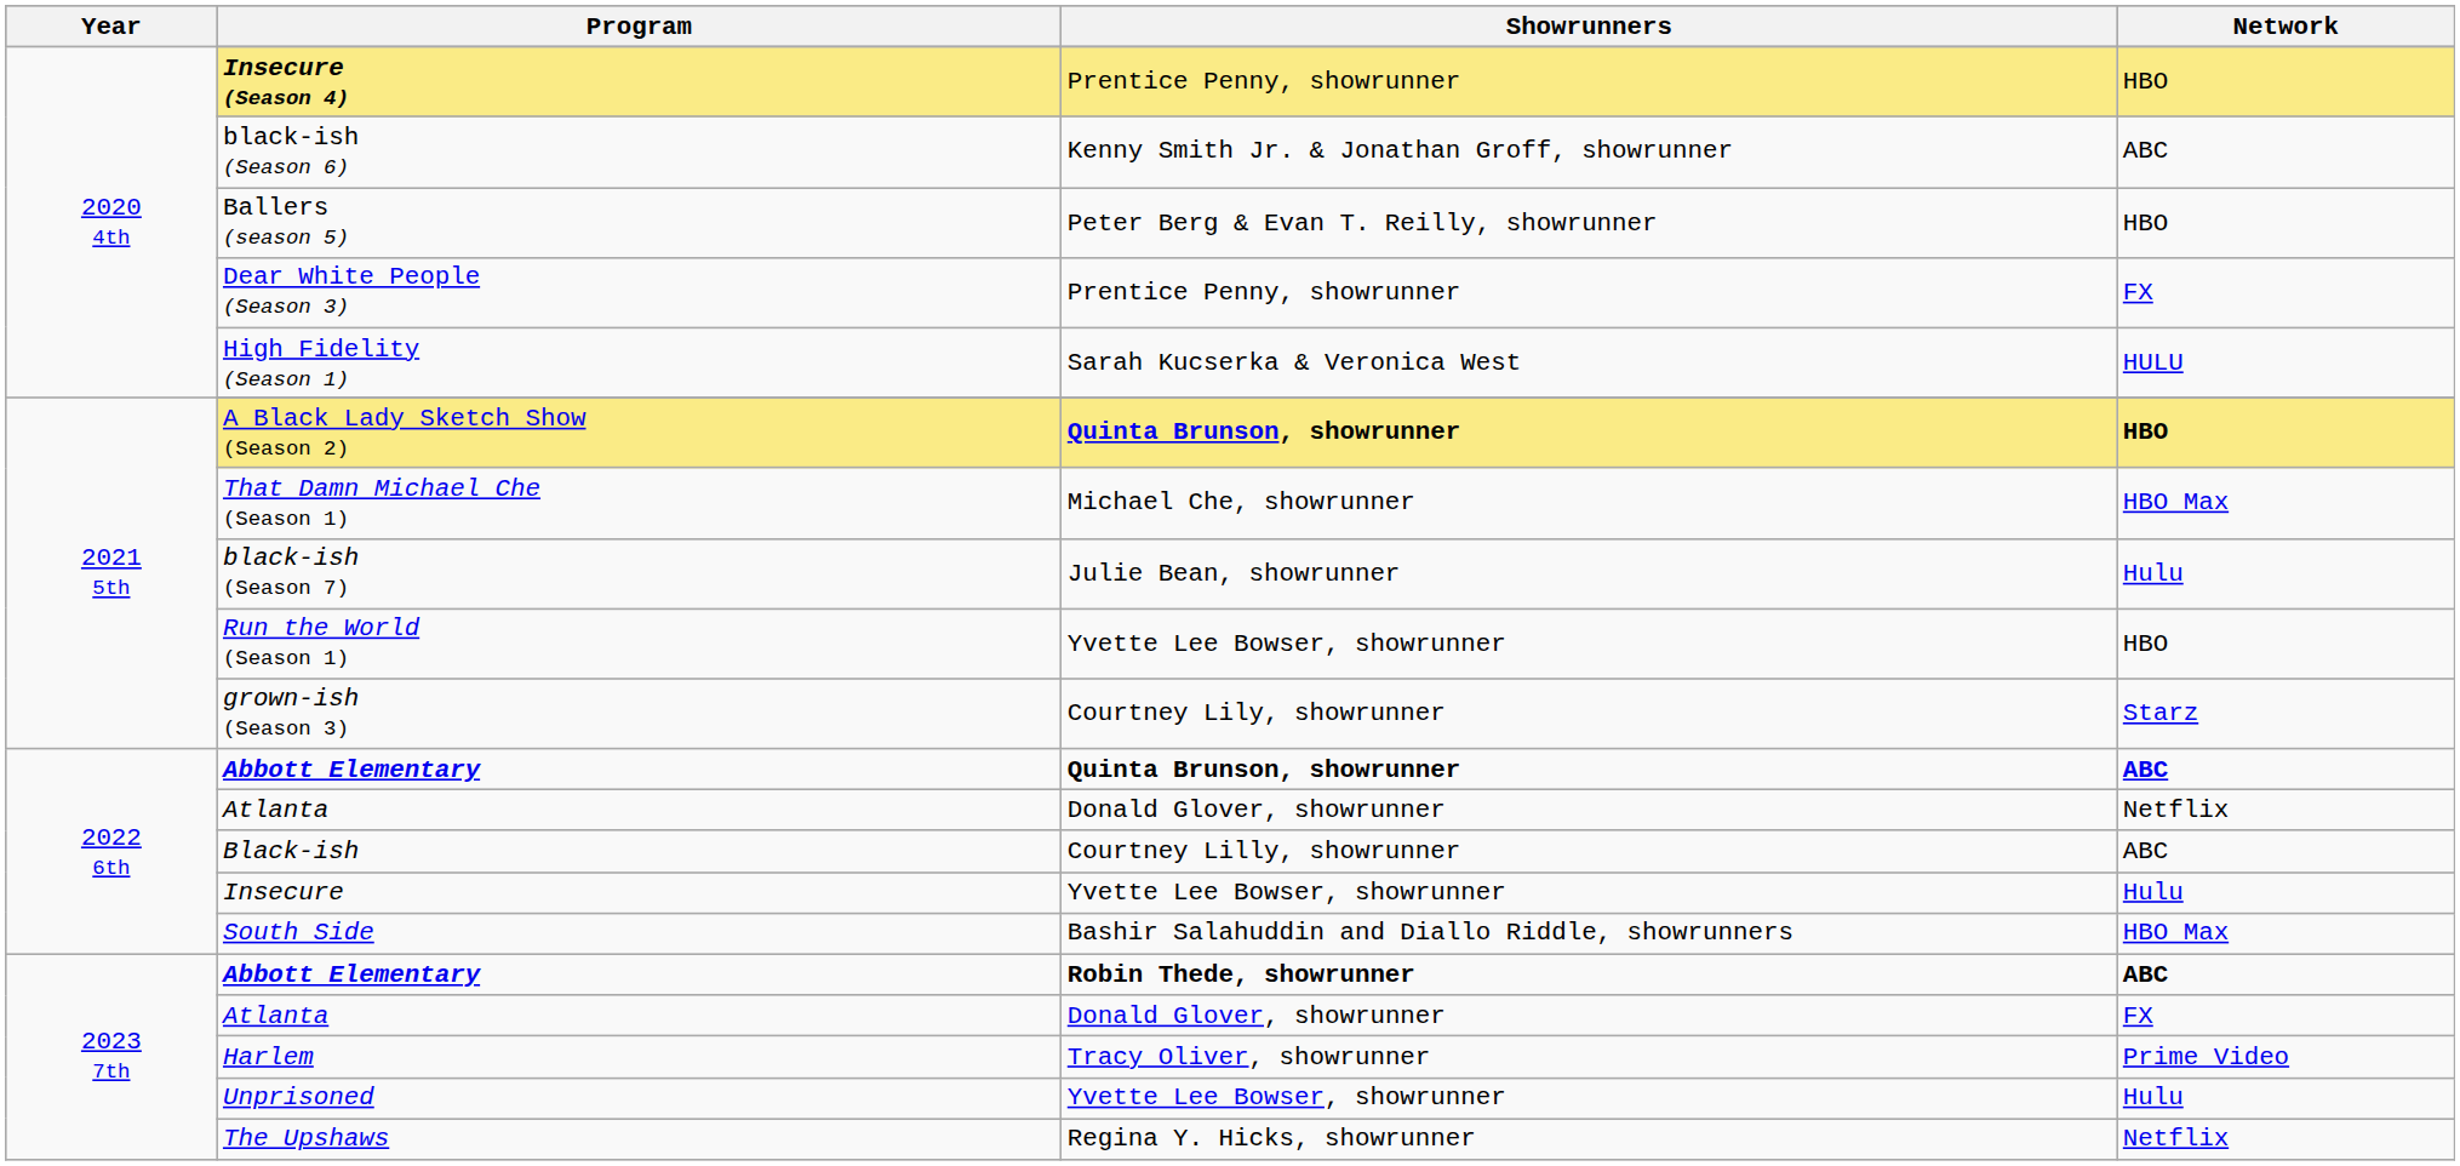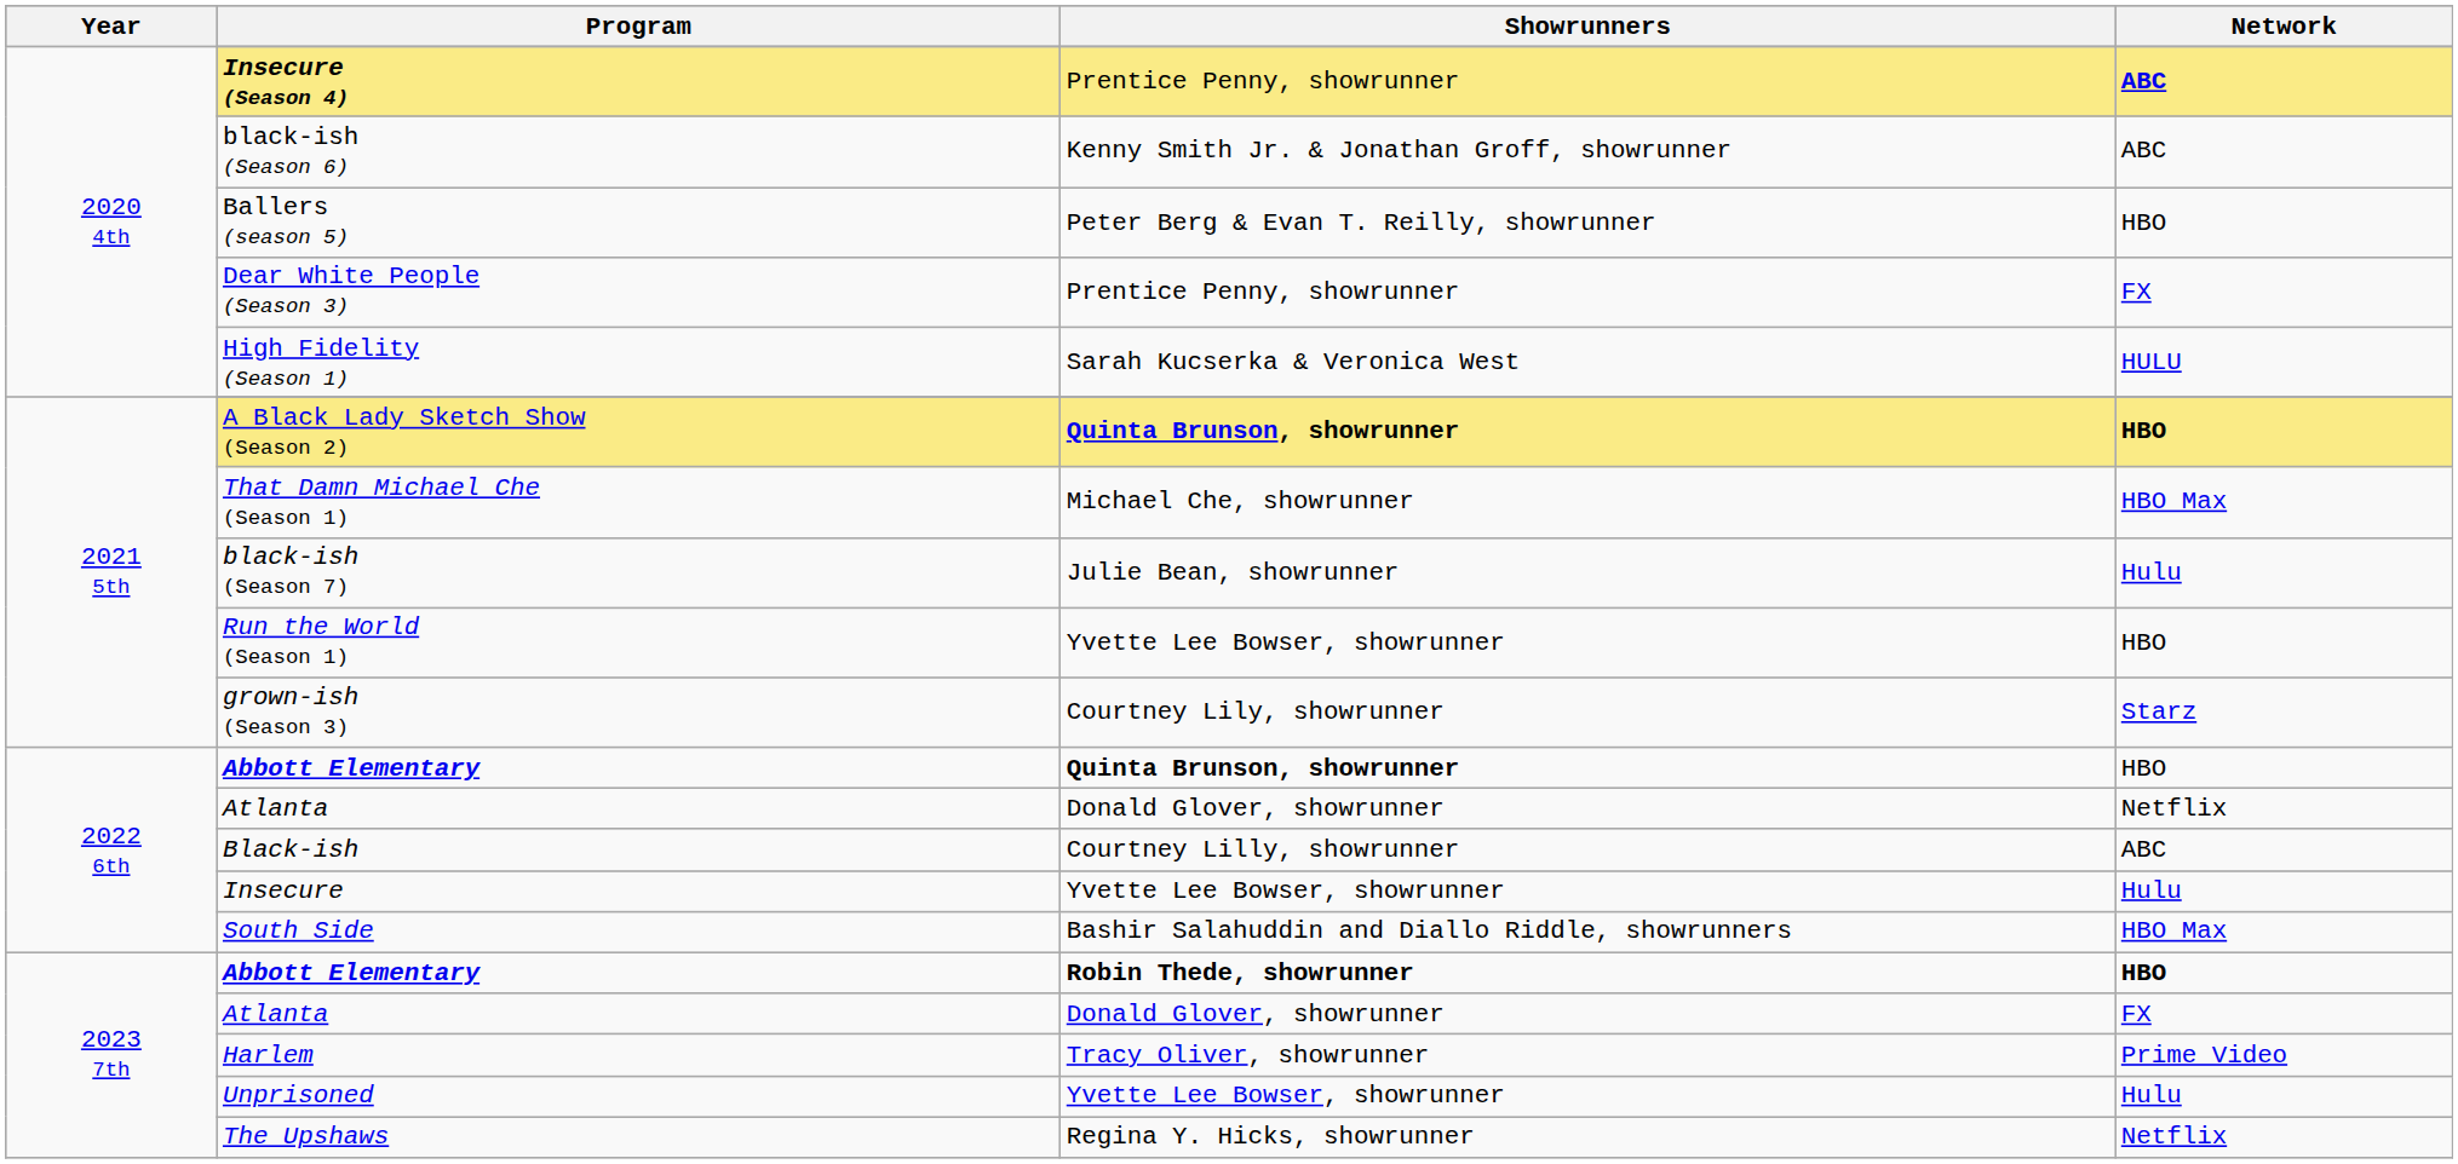 <table class="wikitable" style="width:100%">
 <tr bgcolor="#bebebe">
 <th width="5%">Year</th>
 <th width="20%">Program</th>
 <th width="25%">Showrunners</th>
 <th width="8%">Network</th>
 </tr>
 <tr>
 <td rowspan=6 style="text-align:center"><a href='#'>2020</a><br><small><a href='#'>4th</a></small><br></td>
 </tr>
 <tr style="background:#FAEB86">
 <td><strong><em>Insecure<em><br><small>(Season 4)</small><strong></td>
 <td></strong>Prentice Penny, showrunner<strong></td>
-<td></strong>HBO<strong></td>
+<td><strong><a href='#'>ABC</a></strong></td>
 </tr>
 <tr>
 <td></em>black-ish<em><br><small>(Season 6)</small></td>
 <td>Kenny Smith Jr. & Jonathan Groff, showrunner</td>
 <td>ABC</td>
 </tr>
 <tr>
 <td></em>Ballers<em><br><small>(season 5)</small></td>
 <td>Peter Berg & Evan T. Reilly, showrunner</td>
 <td>HBO</td>
 </tr>
 <tr>
 <td></em><a href='#'>Dear White People</a><em><br><small>(Season 3)</small></td>
 <td>Prentice Penny, showrunner</td>
 <td><a href='#'>FX</a></td>
 </tr>
 <tr>
 <td></em><a href='#'>High Fidelity</a><em><br><small>(Season 1)</small></td>
 <td>Sarah Kucserka & Veronica West</td>
 <td><a href='#'>HULU</a></td>
 </tr>
 <tr>
 <td rowspan=6 style="text-align:center"><a href='#'>2021</a><br><small><a href='#'>5th</a></small><br></td>
 </tr>
 <tr style="background:#FAEB86">
 <td></em></strong><a href='#'>A Black Lady Sketch Show</a></em><br><small>(Season 2)</small></strong></td>
 <td><strong><a href='#'>Quinta Brunson</a>, showrunner</strong></td>
 <td><strong>HBO</strong></td>
 </tr>
 <tr>
 <td><em><a href='#'>That Damn Michael Che</a></em><br><small>(Season 1)</small></td>
 <td>Michael Che, showrunner</td>
 <td><a href='#'>HBO Max</a></td>
 </tr>
 <tr>
 <td><em>black-ish</em><br><small>(Season 7)</small></td>
 <td>Julie Bean, showrunner</td>
 <td><a href='#'>Hulu</a></td>
 </tr>
 <tr>
 <td><em><a href='#'>Run the World</a></em><br><small>(Season 1)</small></td>
 <td>Yvette Lee Bowser, showrunner</td>
 <td>HBO</td>
 </tr>
 <tr>
 <td><em>grown-ish</em><br><small>(Season 3)</small></td>
 <td>Courtney Lily, showrunner</td>
 <td><a href='#'>Starz</a></td>
 </tr>
 <tr>
 <td rowspan=5 style="text-align:center"><a href='#'>2022</a><br><small><a href='#'>6th</a></small></td>
 <td><strong><em><a href='#'>Abbott Elementary</a></em></strong></td>
 <td><strong>Quinta Brunson, showrunner</strong></td>
-<td><strong><a href='#'>ABC</a></strong></td>
+<td></strong>HBO<strong></td>
 </tr>
 <tr>
 <td><em>Atlanta</em></td>
 <td>Donald Glover, showrunner</td>
 <td>Netflix</td>
 </tr>
 <tr>
 <td><em>Black-ish</em></td>
 <td>Courtney Lilly, showrunner</td>
 <td>ABC</td>
 </tr>
 <tr>
 <td><em>Insecure</em></td>
 <td>Yvette Lee Bowser, showrunner</td>
 <td><a href='#'>Hulu</a></td>
 </tr>
 <tr>
 <td><em><a href='#'>South Side</a></em></td>
 <td>Bashir Salahuddin and Diallo Riddle, showrunners</td>
 <td><a href='#'>HBO Max</a></td>
 </tr>
 <tr>
 <td rowspan=6 style="text-align:center"><a href='#'>2023</a><br><small><a href='#'>7th</a></small></td>
 <td><strong><em><a href='#'>Abbott Elementary</a></em></strong></td>
 <td><strong>Robin Thede, showrunner</strong></td>
-<td><strong>ABC</strong></td>
+<td><strong>HBO</strong></td>
 </tr>
 <tr>
 <td><em><a href='#'>Atlanta</a></em></td>
 <td><a href='#'>Donald Glover</a>, showrunner</td>
 <td><a href='#'>FX</a></td>
 </tr>
 <tr>
 <td><em><a href='#'>Harlem</a></em></td>
 <td><a href='#'>Tracy Oliver</a>, showrunner</td>
 <td><a href='#'>Prime Video</a></td>
 </tr>
 <tr>
 <td><em><a href='#'>Unprisoned</a></em></td>
 <td><a href='#'>Yvette Lee Bowser</a>, showrunner</td>
 <td><a href='#'>Hulu</a></td>
 </tr>
 <tr>
 <td><em><a href='#'>The Upshaws</a></em></td>
 <td>Regina Y. Hicks, showrunner</td>
 <td><a href='#'>Netflix</a></td>
 </tr>
 </table>
